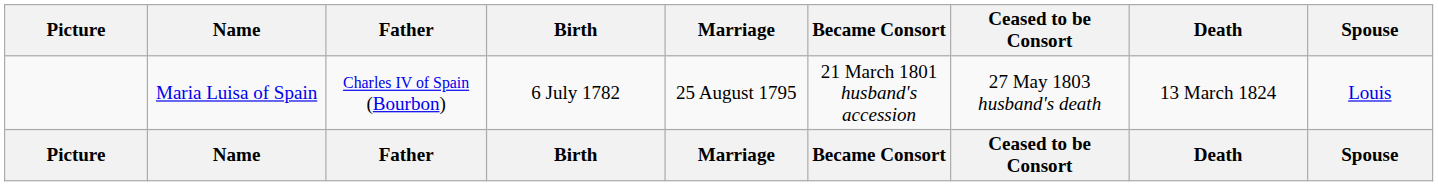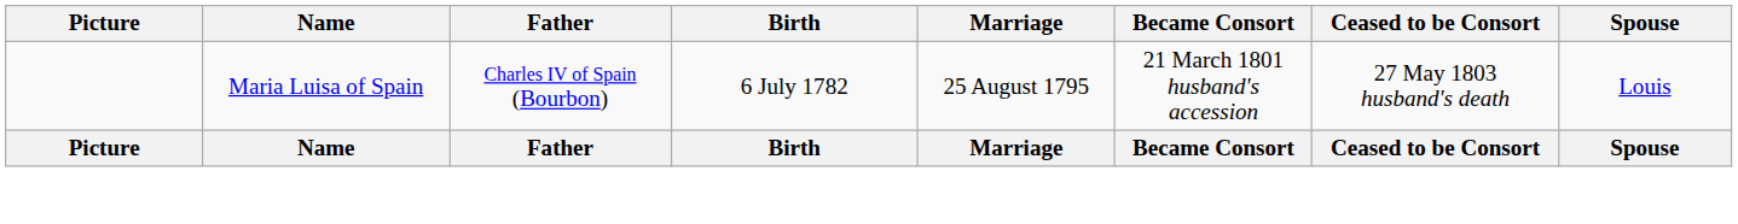 <table width=95% class="wikitable">
 <tr>
 <th width = "8%">Picture</th>
 <th width = "10%">Name</th>
 <th width = "9%">Father</th>
 <th width = "10%">Birth</th>
 <th width = "8%">Marriage</th>
 <th width = "8%">Became Consort</th>
 <th width = "10%">Ceased to be Consort</th>
-<th width = "10%">Death</th>
 <th width = "7%">Spouse</th>
 </tr>
 <tr>
 <td align=center></td>
 <td align=center><a href='#'>Maria Luisa of Spain</a></td>
 <td style="text-align:center;"><small><a href='#'>Charles IV of Spain</a></small><br>(<a href='#'>Bourbon</a>)</td>
 <td style="text-align:center;">6 July 1782</td>
 <td style="text-align:center;">25 August 1795</td>
 <td style="text-align:center;">21 March 1801<br><em>husband's accession</em></td>
 <td style="text-align:center;">27 May 1803<br><em>husband's death</em></td>
-<td style="text-align:center;">13 March 1824</td>
 <td style="text-align:center;"><a href='#'>Louis</a></td>
 </tr>
 <tr>
 <th>Picture</th>
 <th>Name</th>
 <th>Father</th>
 <th>Birth</th>
 <th>Marriage</th>
 <th>Became Consort</th>
 <th>Ceased to be Consort</th>
-<th>Death</th>
 <th>Spouse</th>
 </tr>
 </table>
